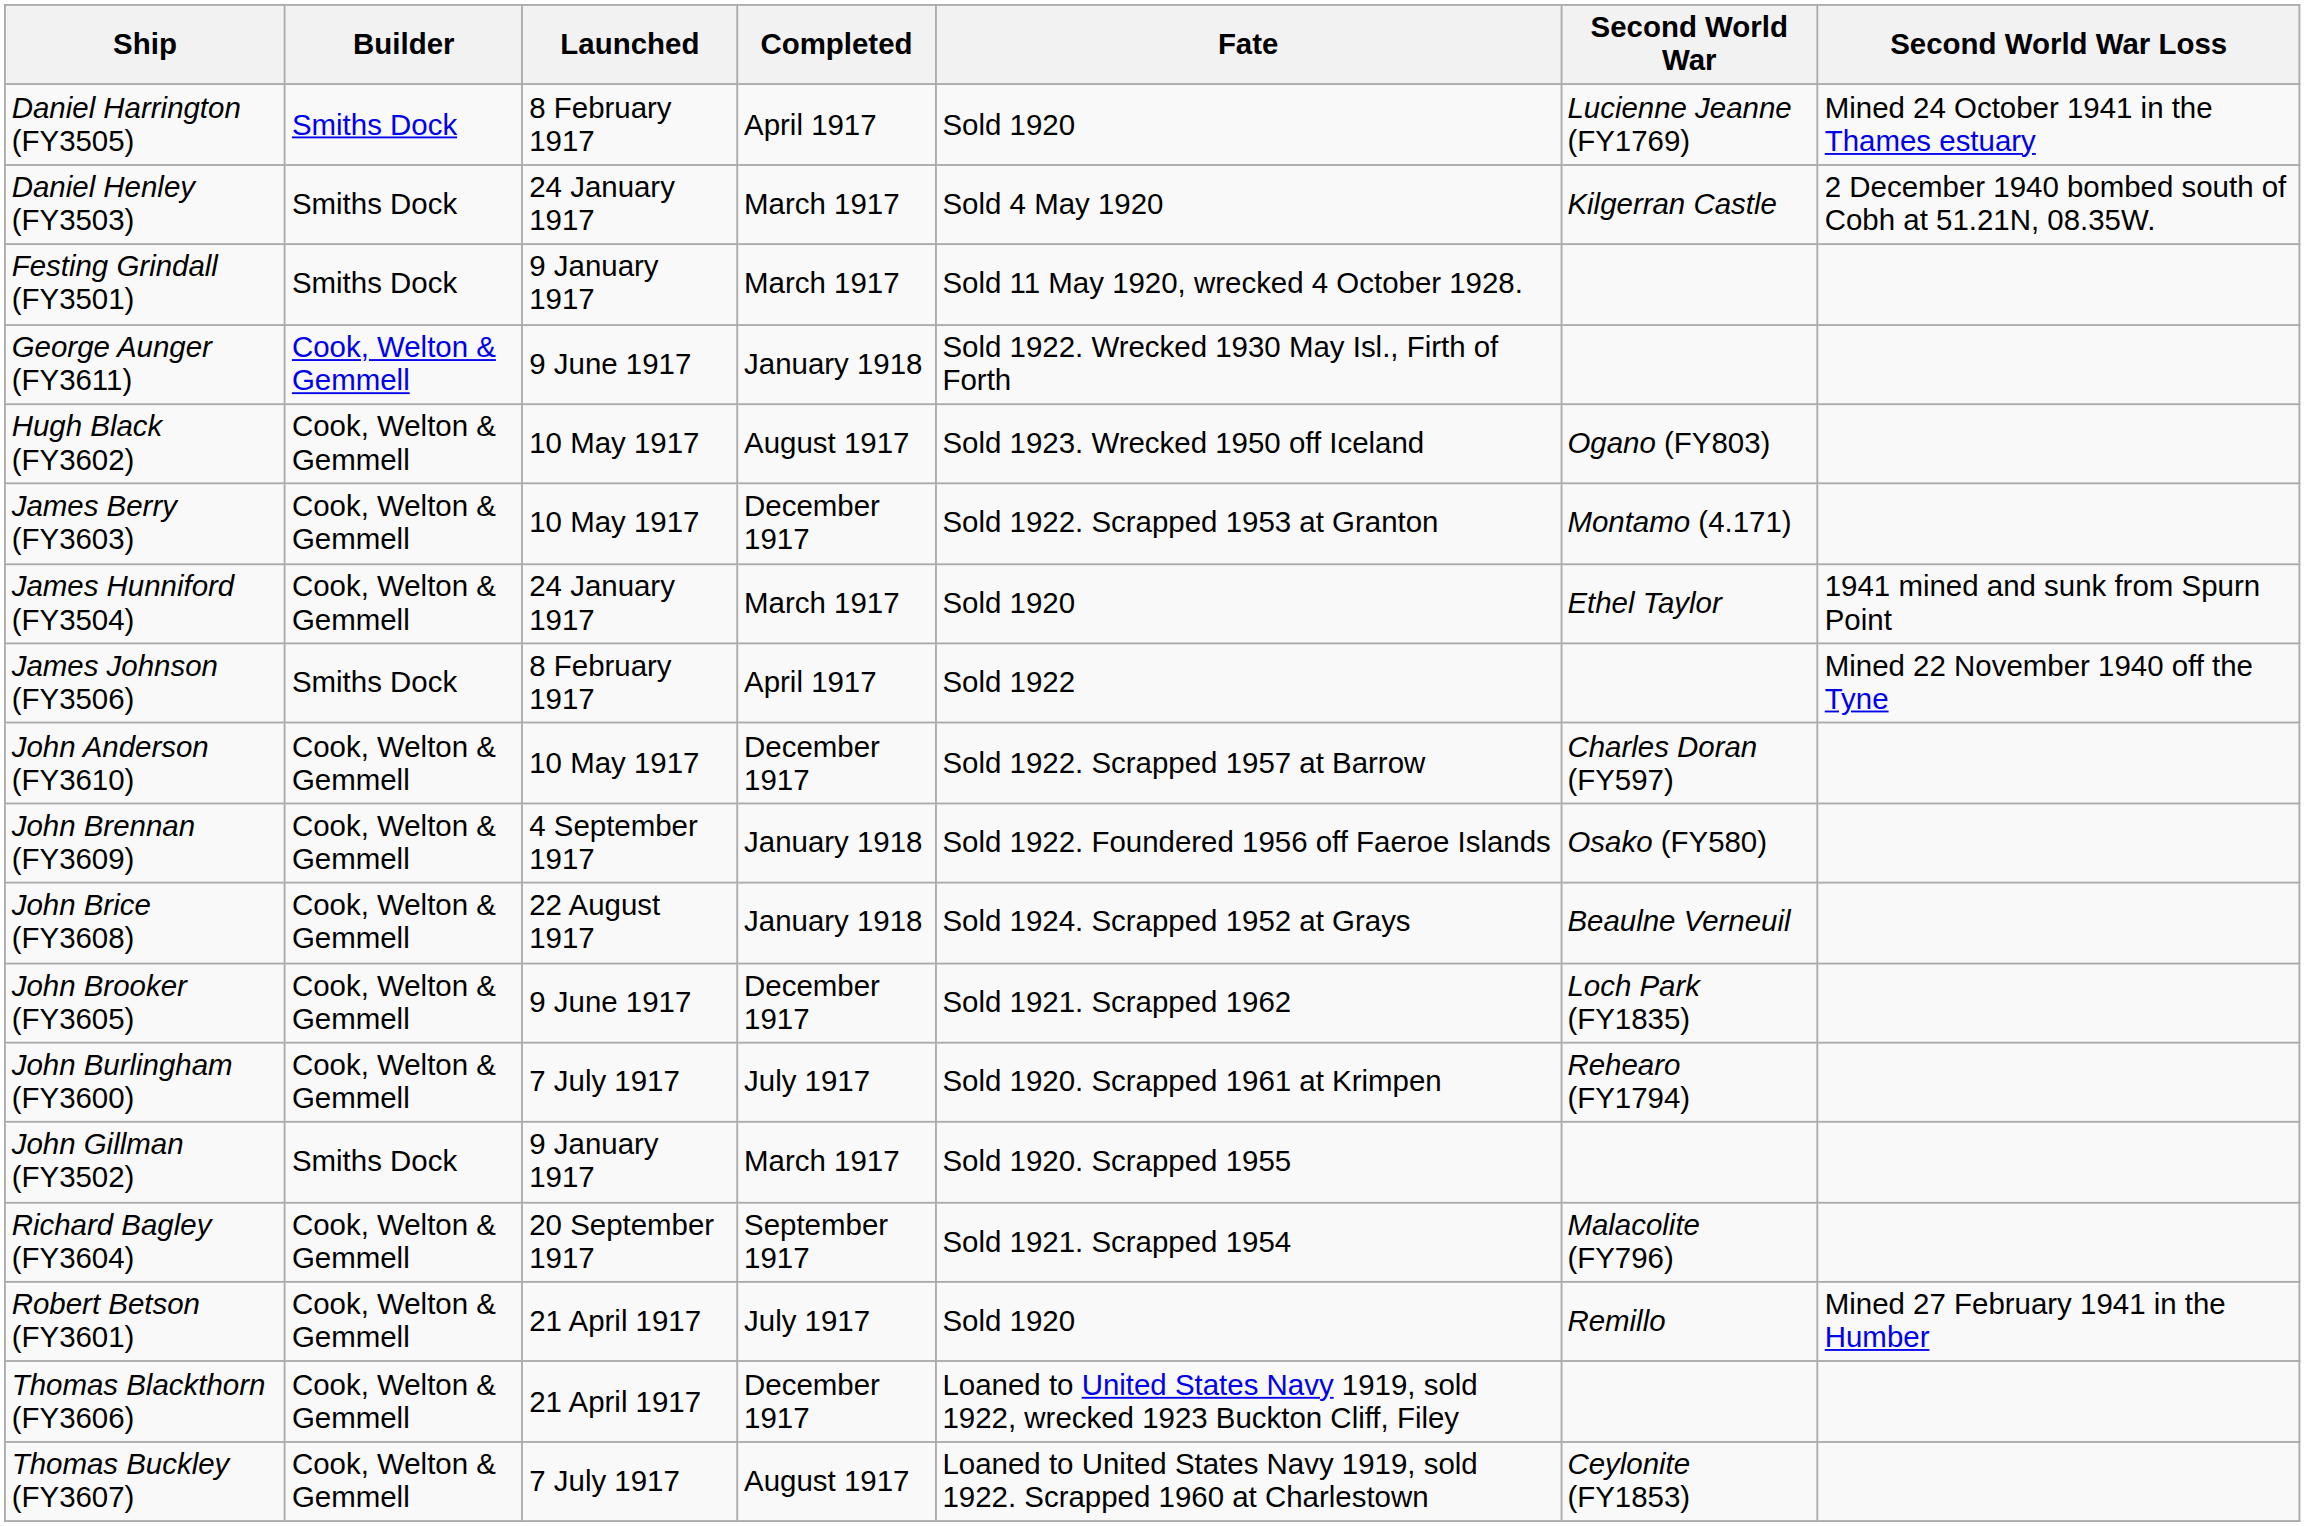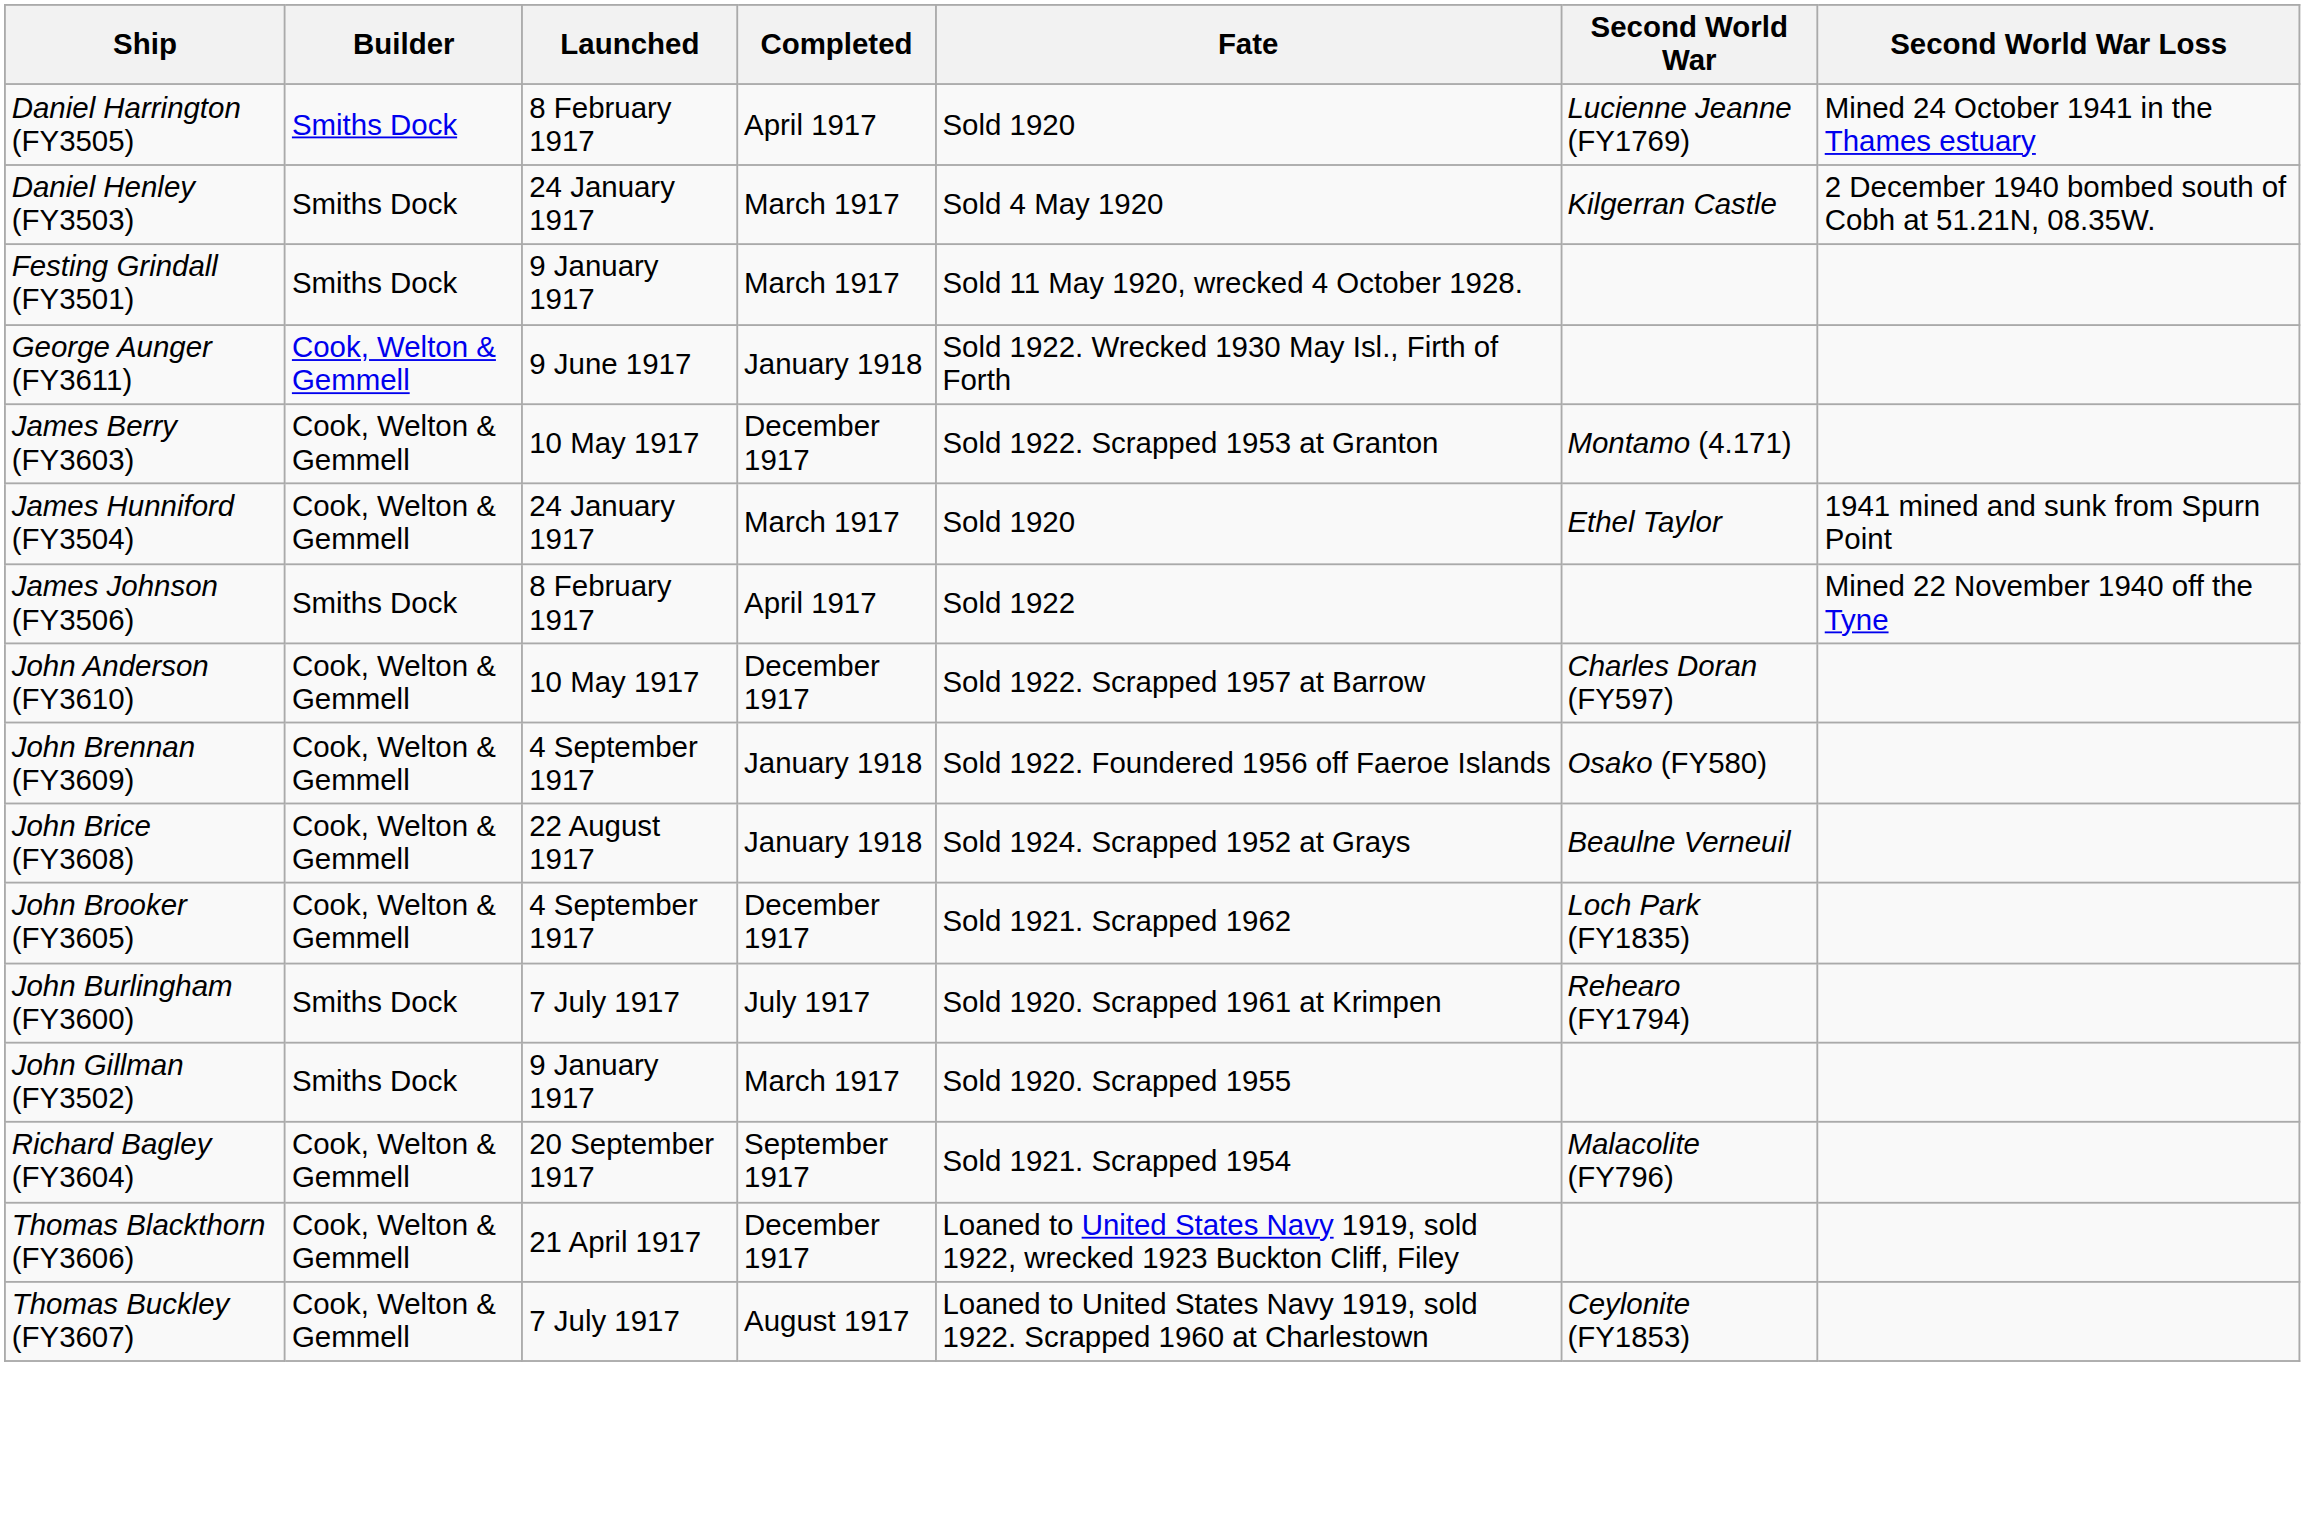 <table class="wikitable" border="1">
 <tr>
 <th>Ship</th>
 <th>Builder</th>
 <th>Launched</th>
 <th>Completed</th>
 <th>Fate</th>
 <th>Second World War</th>
 <th>Second World War Loss</th>
 </tr>
 <tr>
 <td><em>Daniel Harrington</em> (FY3505)</td>
 <td><a href='#'>Smiths Dock</a></td>
 <td>8 February 1917</td>
 <td>April 1917</td>
 <td>Sold 1920</td>
 <td><em>Lucienne Jeanne</em> (FY1769)</td>
 <td>Mined 24 October 1941 in the <a href='#'>Thames estuary</a></td>
 </tr>
 <tr>
 <td><em>Daniel Henley</em> (FY3503)</td>
 <td>Smiths Dock</td>
 <td>24 January 1917</td>
 <td>March 1917</td>
 <td>Sold 4 May 1920</td>
 <td><em>Kilgerran Castle</em></td>
 <td>2 December 1940 bombed south of Cobh at 51.21N, 08.35W.</td>
 </tr>
 <tr>
 <td><em>Festing Grindall</em> (FY3501)</td>
 <td>Smiths Dock</td>
 <td>9 January 1917</td>
 <td>March 1917</td>
 <td>Sold 11 May 1920, wrecked 4 October 1928.</td>
 <td></td>
 <td></td>
 </tr>
 <tr>
 <td><em>George Aunger</em> (FY3611)</td>
 <td><a href='#'>Cook, Welton & Gemmell</a></td>
 <td>9 June 1917</td>
 <td>January 1918</td>
 <td>Sold 1922. Wrecked 1930 May Isl., Firth of Forth</td>
 <td></td>
-<td></td>
-</tr>
-<tr>
-<td><em>Hugh Black</em> (FY3602)</td>
-<td>Cook, Welton & Gemmell</td>
-<td>10 May 1917</td>
-<td>August 1917</td>
-<td>Sold 1923. Wrecked 1950 off Iceland</td>
-<td><em>Ogano</em> (FY803)</td>
 <td></td>
 </tr>
 <tr>
 <td><em>James Berry</em> (FY3603)</td>
 <td>Cook, Welton & Gemmell</td>
 <td>10 May 1917</td>
 <td>December 1917</td>
 <td>Sold 1922. Scrapped 1953 at Granton</td>
 <td><em>Montamo</em> (4.171)</td>
 <td></td>
 </tr>
 <tr>
 <td><em>James Hunniford</em> (FY3504)</td>
 <td>Cook, Welton & Gemmell</td>
 <td>24 January 1917</td>
 <td>March 1917</td>
 <td>Sold 1920</td>
 <td><em>Ethel Taylor</em></td>
 <td>1941 mined and sunk  from Spurn Point</td>
 </tr>
 <tr>
 <td><em>James Johnson</em> (FY3506)</td>
 <td>Smiths Dock</td>
 <td>8 February 1917</td>
 <td>April 1917</td>
 <td>Sold 1922</td>
 <td></td>
 <td>Mined 22 November 1940 off the <a href='#'>Tyne</a></td>
 </tr>
 <tr>
 <td><em>John Anderson</em> (FY3610)</td>
 <td>Cook, Welton & Gemmell</td>
 <td>10 May 1917</td>
 <td>December 1917</td>
 <td>Sold 1922. Scrapped 1957 at Barrow</td>
 <td><em>Charles Doran</em> (FY597)</td>
 <td></td>
 </tr>
 <tr>
 <td><em>John Brennan</em> (FY3609)</td>
 <td>Cook, Welton & Gemmell</td>
 <td>4 September 1917</td>
 <td>January 1918</td>
 <td>Sold 1922. Foundered 1956 off Faeroe Islands</td>
 <td><em>Osako</em> (FY580)</td>
 <td></td>
 </tr>
 <tr>
 <td><em>John Brice</em> (FY3608)</td>
 <td>Cook, Welton & Gemmell</td>
 <td>22 August 1917</td>
 <td>January 1918</td>
 <td>Sold 1924. Scrapped 1952 at Grays</td>
 <td><em>Beaulne Verneuil</em></td>
 <td></td>
 </tr>
 <tr>
 <td><em>John Brooker</em> (FY3605)</td>
 <td>Cook, Welton & Gemmell</td>
-<td>9 June 1917</td>
+<td>4 September 1917</td>
 <td>December 1917</td>
 <td>Sold 1921. Scrapped 1962</td>
 <td><em>Loch Park</em> (FY1835)</td>
 <td></td>
 </tr>
 <tr>
 <td><em>John Burlingham</em> (FY3600)</td>
-<td>Cook, Welton & Gemmell</td>
+<td>Smiths Dock</td>
 <td>7 July 1917</td>
 <td>July 1917</td>
 <td>Sold 1920. Scrapped 1961 at Krimpen</td>
 <td><em>Rehearo</em> (FY1794)</td>
 <td></td>
 </tr>
 <tr>
 <td><em>John Gillman</em> (FY3502)</td>
 <td>Smiths Dock</td>
 <td>9 January 1917</td>
 <td>March 1917</td>
 <td>Sold 1920. Scrapped 1955</td>
 <td></td>
 <td></td>
 </tr>
 <tr>
 <td><em>Richard Bagley</em> (FY3604)</td>
 <td>Cook, Welton & Gemmell</td>
 <td>20 September 1917</td>
 <td>September 1917</td>
 <td>Sold 1921. Scrapped 1954</td>
 <td><em>Malacolite</em> (FY796)</td>
 <td></td>
 </tr>
 <tr>
-<td><em>Robert Betson</em> (FY3601)</td>
-<td>Cook, Welton & Gemmell</td>
-<td>21 April 1917</td>
-<td>July 1917</td>
-<td>Sold 1920</td>
-<td><em>Remillo</em></td>
-<td>Mined 27 February 1941 in the <a href='#'>Humber</a></td>
-</tr>
-<tr>
 <td><em>Thomas Blackthorn</em> (FY3606)</td>
 <td>Cook, Welton & Gemmell</td>
 <td>21 April 1917</td>
 <td>December 1917</td>
 <td>Loaned to <a href='#'>United States Navy</a> 1919, sold 1922, wrecked 1923 Buckton Cliff, Filey</td>
 <td></td>
 <td></td>
 </tr>
 <tr>
 <td><em>Thomas Buckley</em> (FY3607)</td>
 <td>Cook, Welton & Gemmell</td>
 <td>7 July 1917</td>
 <td>August 1917</td>
 <td>Loaned to United States Navy 1919, sold 1922. Scrapped 1960 at Charlestown</td>
 <td><em>Ceylonite</em> (FY1853)</td>
 <td></td>
 </tr>
 </table>
